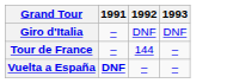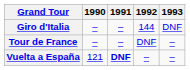 <table class="wikitable plainrowheaders">
 <tr>
 <th scope="col"><a href='#'>Grand Tour</a></th>
+<th scope="col">1990</th>
 <th scope="col">1991</th>
 <th scope="col">1992</th>
 <th scope="col">1993</th>
 </tr>
 <tr style="text-align:center;">
 <th scope="row"> <a href='#'>Giro d'Italia</a></th>
 <td style="text-align:center;"><a href='#'>–</a></td>
-<td style="text-align:center;"><a href='#'>DNF</a></td>
+<td style="text-align:center;"><a href='#'>–</a></td>
+<td style="text-align:center;"><a href='#'>144</a></td>
 <td style="text-align:center;"><a href='#'>DNF</a></td>
 </tr>
 <tr style="text-align:center;">
 <th scope="row"> <a href='#'>Tour de France</a></th>
 <td style="text-align:center;"><a href='#'>–</a></td>
-<td style="text-align:center;"><a href='#'>144</a></td>
+<td style="text-align:center;"><a href='#'>–</a></td>
+<td style="text-align:center;"><a href='#'>DNF</a></td>
 <td style="text-align:center;"><a href='#'>–</a></td>
 </tr>
 <tr style="text-align:center;">
 <th scope="row"> <a href='#'>Vuelta a España</a></th>
+<td style="text-align:center;"><a href='#'>121</a></td>
 <td style="text-align:center;"><strong><a href='#'>DNF</a></strong></td>
 <td style="text-align:center;"><a href='#'>–</a></td>
 <td style="text-align:center;"><a href='#'>–</a></td>
 </tr>
 </table>
